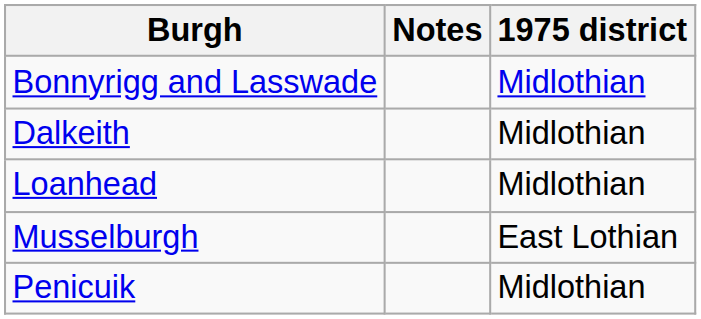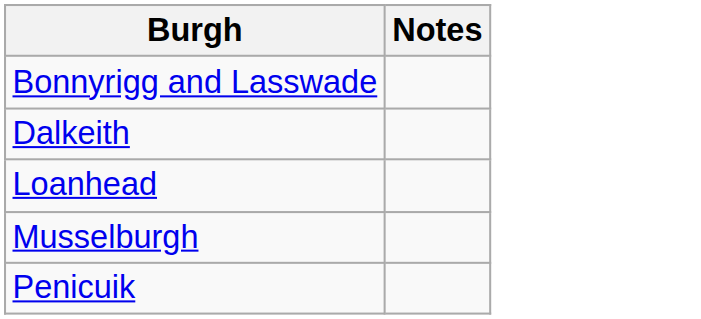 <table class="wikitable">
 <tr>
 <th>Burgh</th>
 <th>Notes</th>
-<th>1975 district</th>
 </tr>
 <tr>
 <td><a href='#'>Bonnyrigg and Lasswade</a></td>
 <td></td>
-<td><a href='#'>Midlothian</a></td>
 </tr>
 <tr>
 <td><a href='#'>Dalkeith</a></td>
 <td></td>
-<td>Midlothian</td>
 </tr>
 <tr>
 <td><a href='#'>Loanhead</a></td>
 <td></td>
-<td>Midlothian</td>
 </tr>
 <tr>
 <td><a href='#'>Musselburgh</a></td>
 <td></td>
-<td>East Lothian</td>
 </tr>
 <tr>
 <td><a href='#'>Penicuik</a></td>
 <td></td>
-<td>Midlothian</td>
 </tr>
 </table>
